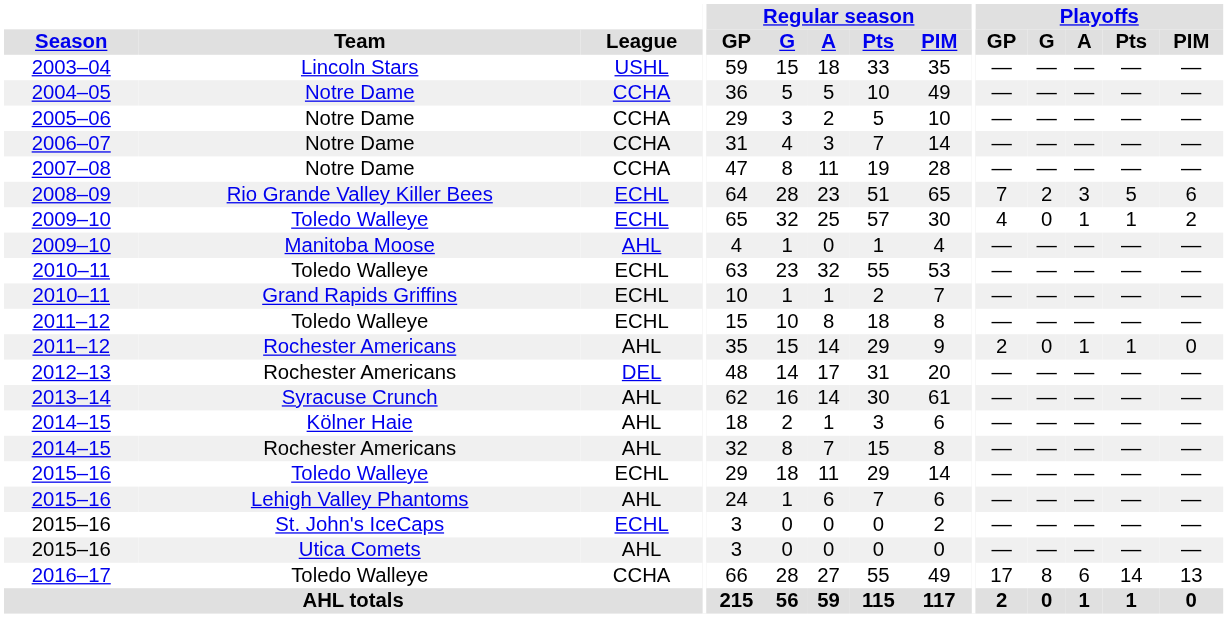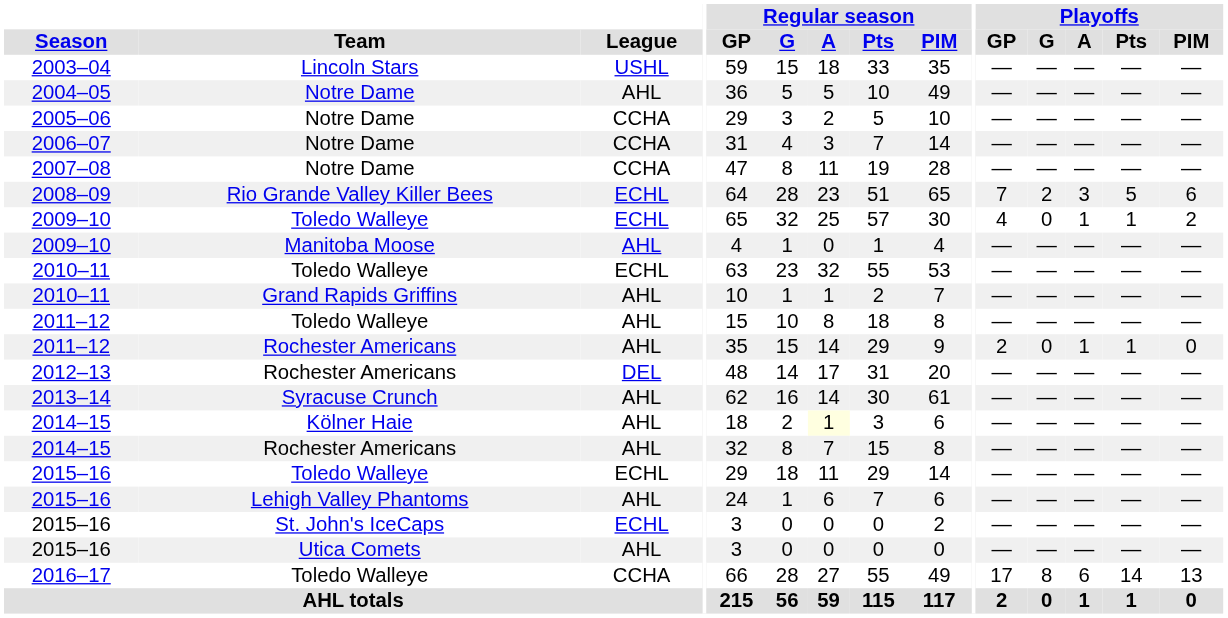 <table border="0" cellpadding="1" cellspacing="0" style="text-align:center; width:60em">
 <tr bgcolor="#e0e0e0">
 <th colspan="3" bgcolor="#ffffff"></th>
 <th rowspan="99" bgcolor="#ffffff"></th>
 <th colspan="5"><a href='#'>Regular season</a></th>
 <th rowspan="99" bgcolor="#ffffff"></th>
 <th colspan="5"><a href='#'>Playoffs</a></th>
 </tr>
 <tr bgcolor="#e0e0e0">
 <th><a href='#'>Season</a></th>
 <th>Team</th>
 <th>League</th>
 <th>GP</th>
 <th><a href='#'>G</a></th>
 <th><a href='#'>A</a></th>
 <th><a href='#'>Pts</a></th>
 <th><a href='#'>PIM</a></th>
 <th>GP</th>
 <th>G</th>
 <th>A</th>
 <th>Pts</th>
 <th>PIM</th>
 </tr>
 <tr ALIGN="center">
 <td><a href='#'>2003–04</a></td>
 <td><a href='#'>Lincoln Stars</a></td>
 <td><a href='#'>USHL</a></td>
 <td>59</td>
 <td>15</td>
 <td>18</td>
 <td>33</td>
 <td>35</td>
 <td>—</td>
 <td>—</td>
 <td>—</td>
 <td>—</td>
 <td>—</td>
 </tr>
 <tr ALIGN="center" bgcolor="#f0f0f0">
 <td><a href='#'>2004–05</a></td>
 <td><a href='#'>Notre Dame</a></td>
-<td><a href='#'>CCHA</a></td>
+<td>AHL</td>
 <td>36</td>
 <td>5</td>
 <td>5</td>
 <td>10</td>
 <td>49</td>
 <td>—</td>
 <td>—</td>
 <td>—</td>
 <td>—</td>
 <td>—</td>
 </tr>
 <tr ALIGN="center">
 <td><a href='#'>2005–06</a></td>
 <td>Notre Dame</td>
 <td>CCHA</td>
 <td>29</td>
 <td>3</td>
 <td>2</td>
 <td>5</td>
 <td>10</td>
 <td>—</td>
 <td>—</td>
 <td>—</td>
 <td>—</td>
 <td>—</td>
 </tr>
 <tr ALIGN="center" bgcolor="#f0f0f0">
 <td><a href='#'>2006–07</a></td>
 <td>Notre Dame</td>
 <td>CCHA</td>
 <td>31</td>
 <td>4</td>
 <td>3</td>
 <td>7</td>
 <td>14</td>
 <td>—</td>
 <td>—</td>
 <td>—</td>
 <td>—</td>
 <td>—</td>
 </tr>
 <tr ALIGN="center">
 <td><a href='#'>2007–08</a></td>
 <td>Notre Dame</td>
 <td>CCHA</td>
 <td>47</td>
 <td>8</td>
 <td>11</td>
 <td>19</td>
 <td>28</td>
 <td>—</td>
 <td>—</td>
 <td>—</td>
 <td>—</td>
 <td>—</td>
 </tr>
 <tr ALIGN="center" bgcolor="#f0f0f0">
 <td><a href='#'>2008–09</a></td>
 <td><a href='#'>Rio Grande Valley Killer Bees</a></td>
 <td><a href='#'>ECHL</a></td>
 <td>64</td>
 <td>28</td>
 <td>23</td>
 <td>51</td>
 <td>65</td>
 <td>7</td>
 <td>2</td>
 <td>3</td>
 <td>5</td>
 <td>6</td>
 </tr>
 <tr ALIGN="center">
 <td><a href='#'>2009–10</a></td>
 <td><a href='#'>Toledo Walleye</a></td>
 <td><a href='#'>ECHL</a></td>
 <td>65</td>
 <td>32</td>
 <td>25</td>
 <td>57</td>
 <td>30</td>
 <td>4</td>
 <td>0</td>
 <td>1</td>
 <td>1</td>
 <td>2</td>
 </tr>
 <tr ALIGN="center" bgcolor="#f0f0f0">
 <td><a href='#'>2009–10</a></td>
 <td><a href='#'>Manitoba Moose</a></td>
 <td><a href='#'>AHL</a></td>
 <td>4</td>
 <td>1</td>
 <td>0</td>
 <td>1</td>
 <td>4</td>
 <td>—</td>
 <td>—</td>
 <td>—</td>
 <td>—</td>
 <td>—</td>
 </tr>
 <tr ALIGN="center">
 <td><a href='#'>2010–11</a></td>
 <td>Toledo Walleye</td>
 <td>ECHL</td>
 <td>63</td>
 <td>23</td>
 <td>32</td>
 <td>55</td>
 <td>53</td>
 <td>—</td>
 <td>—</td>
 <td>—</td>
 <td>—</td>
 <td>—</td>
 </tr>
 <tr ALIGN="center" bgcolor="#f0f0f0">
 <td><a href='#'>2010–11</a></td>
 <td><a href='#'>Grand Rapids Griffins</a></td>
-<td>ECHL</td>
+<td>AHL</td>
 <td>10</td>
 <td>1</td>
 <td>1</td>
 <td>2</td>
 <td>7</td>
 <td>—</td>
 <td>—</td>
 <td>—</td>
 <td>—</td>
 <td>—</td>
 </tr>
 <tr ALIGN="center">
 <td><a href='#'>2011–12</a></td>
 <td>Toledo Walleye</td>
-<td>ECHL</td>
+<td>AHL</td>
 <td>15</td>
 <td>10</td>
 <td>8</td>
 <td>18</td>
 <td>8</td>
 <td>—</td>
 <td>—</td>
 <td>—</td>
 <td>—</td>
 <td>—</td>
 </tr>
 <tr ALIGN="center" bgcolor="#f0f0f0">
 <td><a href='#'>2011–12</a></td>
 <td><a href='#'>Rochester Americans</a></td>
 <td>AHL</td>
 <td>35</td>
 <td>15</td>
 <td>14</td>
 <td>29</td>
 <td>9</td>
 <td>2</td>
 <td>0</td>
 <td>1</td>
 <td>1</td>
 <td>0</td>
 </tr>
 <tr ALIGN="center">
 <td><a href='#'>2012–13</a></td>
 <td>Rochester Americans</td>
 <td><a href='#'>DEL</a></td>
 <td>48</td>
 <td>14</td>
 <td>17</td>
 <td>31</td>
 <td>20</td>
 <td>—</td>
 <td>—</td>
 <td>—</td>
 <td>—</td>
 <td>—</td>
 </tr>
 <tr ALIGN="center" bgcolor="#f0f0f0">
 <td><a href='#'>2013–14</a></td>
 <td><a href='#'>Syracuse Crunch</a></td>
 <td>AHL</td>
 <td>62</td>
 <td>16</td>
 <td>14</td>
 <td>30</td>
 <td>61</td>
 <td>—</td>
 <td>—</td>
 <td>—</td>
 <td>—</td>
 <td>—</td>
 </tr>
 <tr ALIGN="center">
 <td><a href='#'>2014–15</a></td>
 <td><a href='#'>Kölner Haie</a></td>
 <td>AHL</td>
 <td>18</td>
 <td>2</td>
-<td>1</td>
+<td style="background: lightyellow;">1</td>
 <td>3</td>
 <td>6</td>
 <td>—</td>
 <td>—</td>
 <td>—</td>
 <td>—</td>
 <td>—</td>
 </tr>
 <tr ALIGN="center" bgcolor="#f0f0f0">
 <td><a href='#'>2014–15</a></td>
 <td>Rochester Americans</td>
 <td>AHL</td>
 <td>32</td>
 <td>8</td>
 <td>7</td>
 <td>15</td>
 <td>8</td>
 <td>—</td>
 <td>—</td>
 <td>—</td>
 <td>—</td>
 <td>—</td>
 </tr>
 <tr ALIGN="center">
 <td><a href='#'>2015–16</a></td>
 <td><a href='#'>Toledo Walleye</a></td>
 <td>ECHL</td>
 <td>29</td>
 <td>18</td>
 <td>11</td>
 <td>29</td>
 <td>14</td>
 <td>—</td>
 <td>—</td>
 <td>—</td>
 <td>—</td>
 <td>—</td>
 </tr>
 <tr ALIGN="center" bgcolor="#f0f0f0">
 <td><a href='#'>2015–16</a></td>
 <td><a href='#'>Lehigh Valley Phantoms</a></td>
 <td>AHL</td>
 <td>24</td>
 <td>1</td>
 <td>6</td>
 <td>7</td>
 <td>6</td>
 <td>—</td>
 <td>—</td>
 <td>—</td>
 <td>—</td>
 <td>—</td>
 </tr>
 <tr ALIGN="center">
 <td>2015–16</td>
 <td><a href='#'>St. John's IceCaps</a></td>
 <td><a href='#'>ECHL</a></td>
 <td>3</td>
 <td>0</td>
 <td>0</td>
 <td>0</td>
 <td>2</td>
 <td>—</td>
 <td>—</td>
 <td>—</td>
 <td>—</td>
 <td>—</td>
 </tr>
 <tr ALIGN="center" bgcolor="#f0f0f0">
 <td>2015–16</td>
 <td><a href='#'>Utica Comets</a></td>
 <td>AHL</td>
 <td>3</td>
 <td>0</td>
 <td>0</td>
 <td>0</td>
 <td>0</td>
 <td>—</td>
 <td>—</td>
 <td>—</td>
 <td>—</td>
 <td>—</td>
 </tr>
 <tr ALIGN="center">
 <td><a href='#'>2016–17</a></td>
 <td>Toledo Walleye</td>
 <td>CCHA</td>
 <td>66</td>
 <td>28</td>
 <td>27</td>
 <td>55</td>
 <td>49</td>
 <td>17</td>
 <td>8</td>
 <td>6</td>
 <td>14</td>
 <td>13</td>
 </tr>
 <tr bgcolor="#e0e0e0">
 <th colspan="3">AHL totals</th>
 <th>215</th>
 <th>56</th>
 <th>59</th>
 <th>115</th>
 <th>117</th>
 <th>2</th>
 <th>0</th>
 <th>1</th>
 <th>1</th>
 <th>0</th>
 </tr>
 </table>
